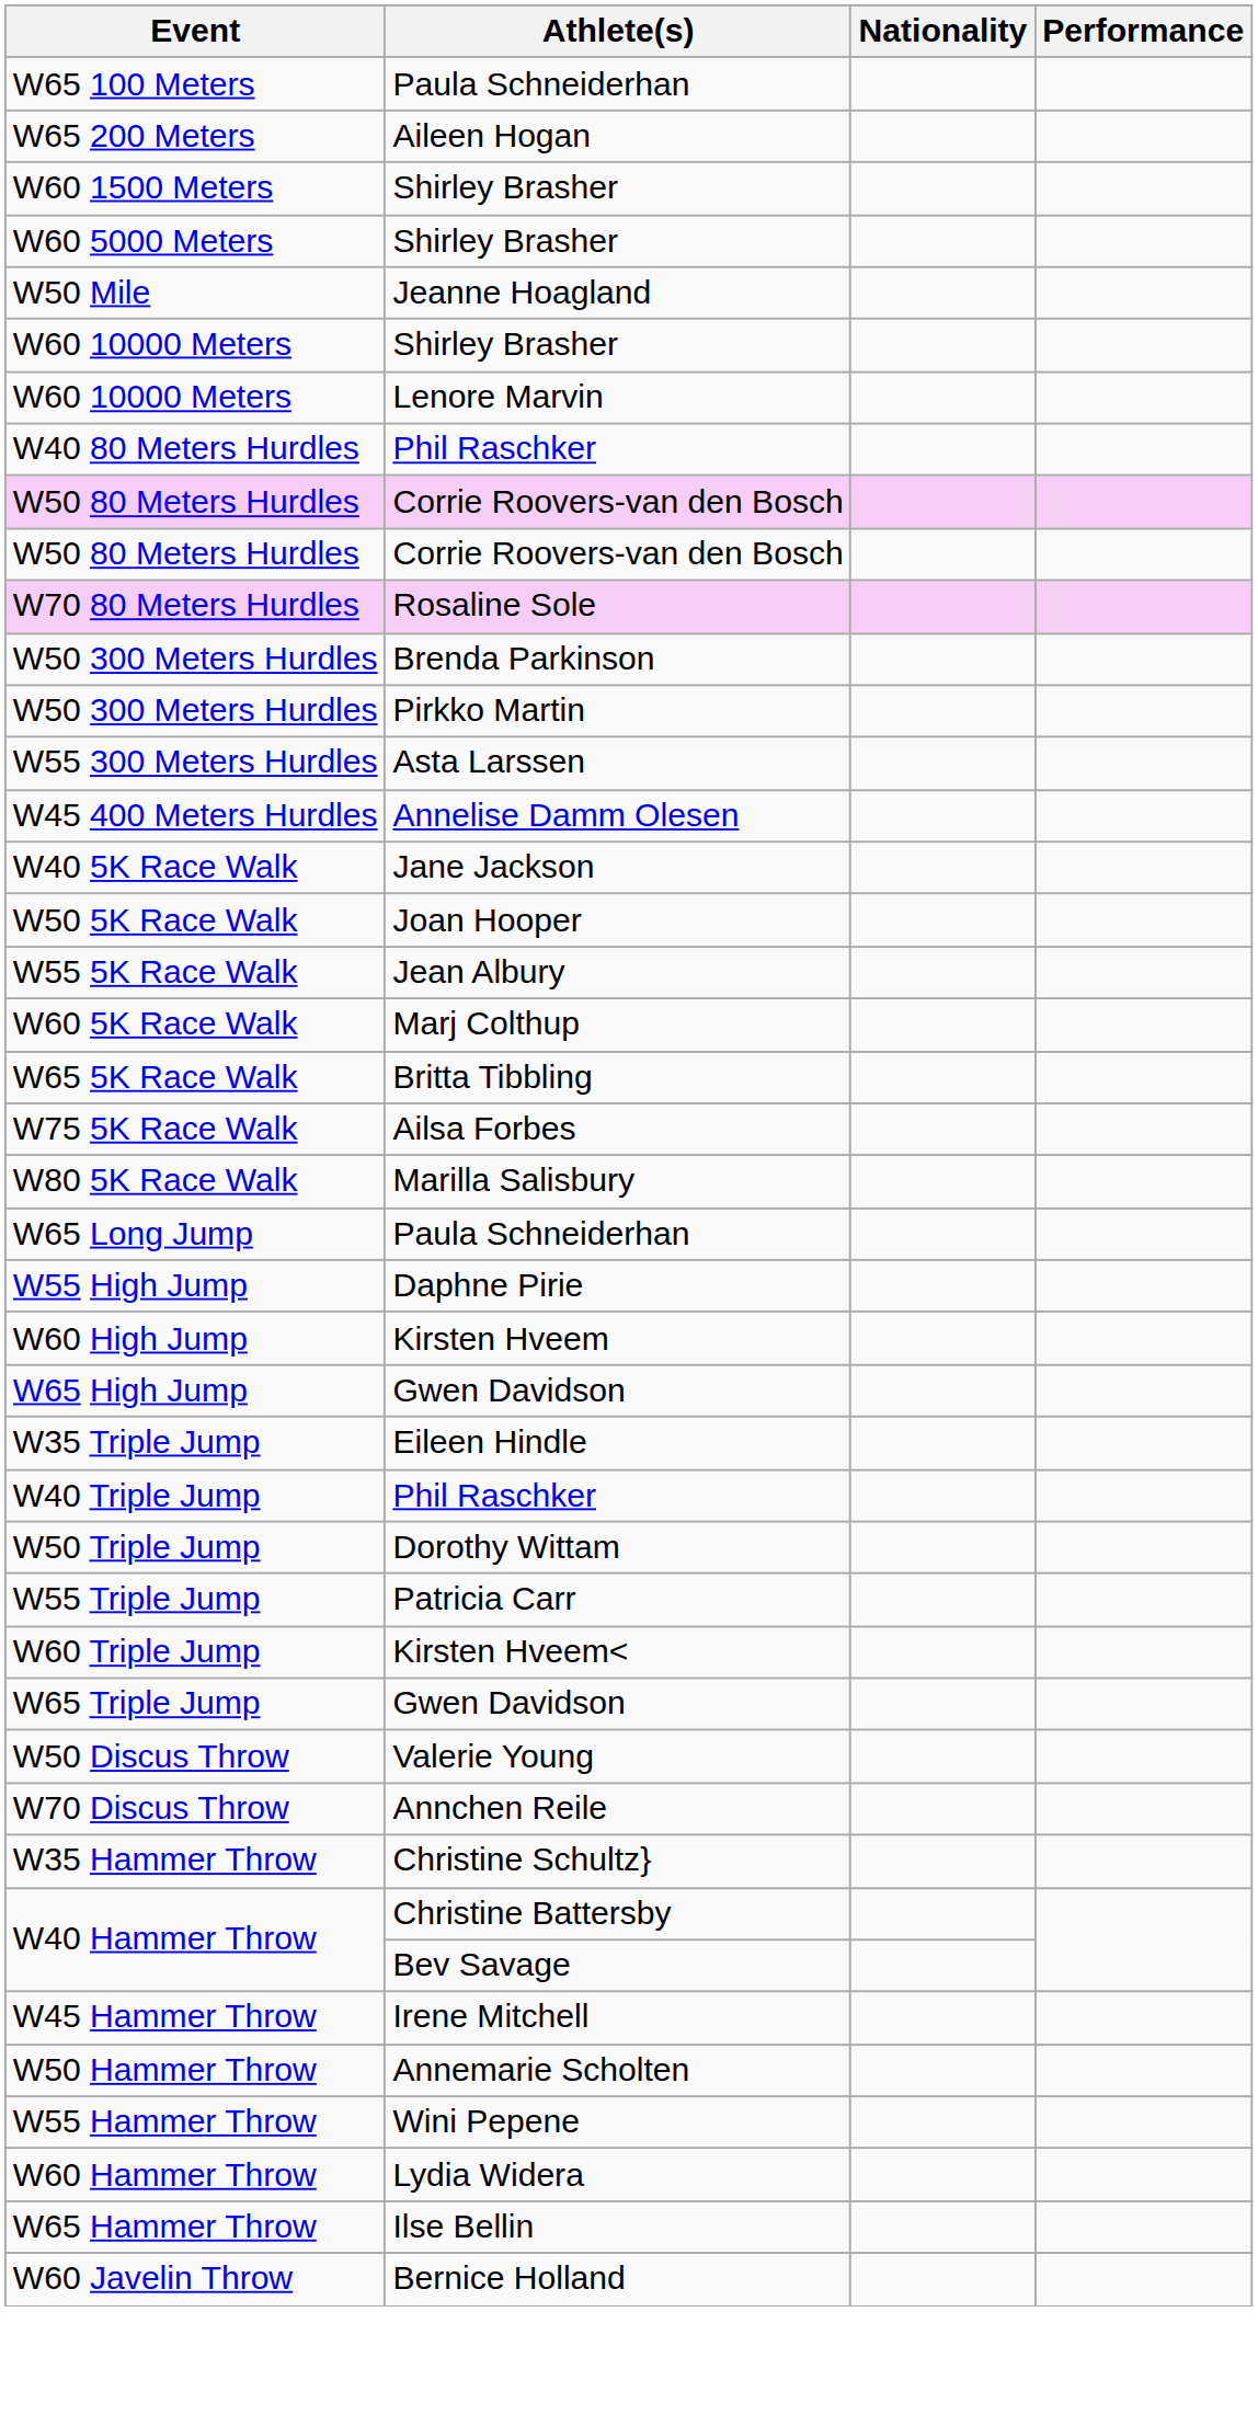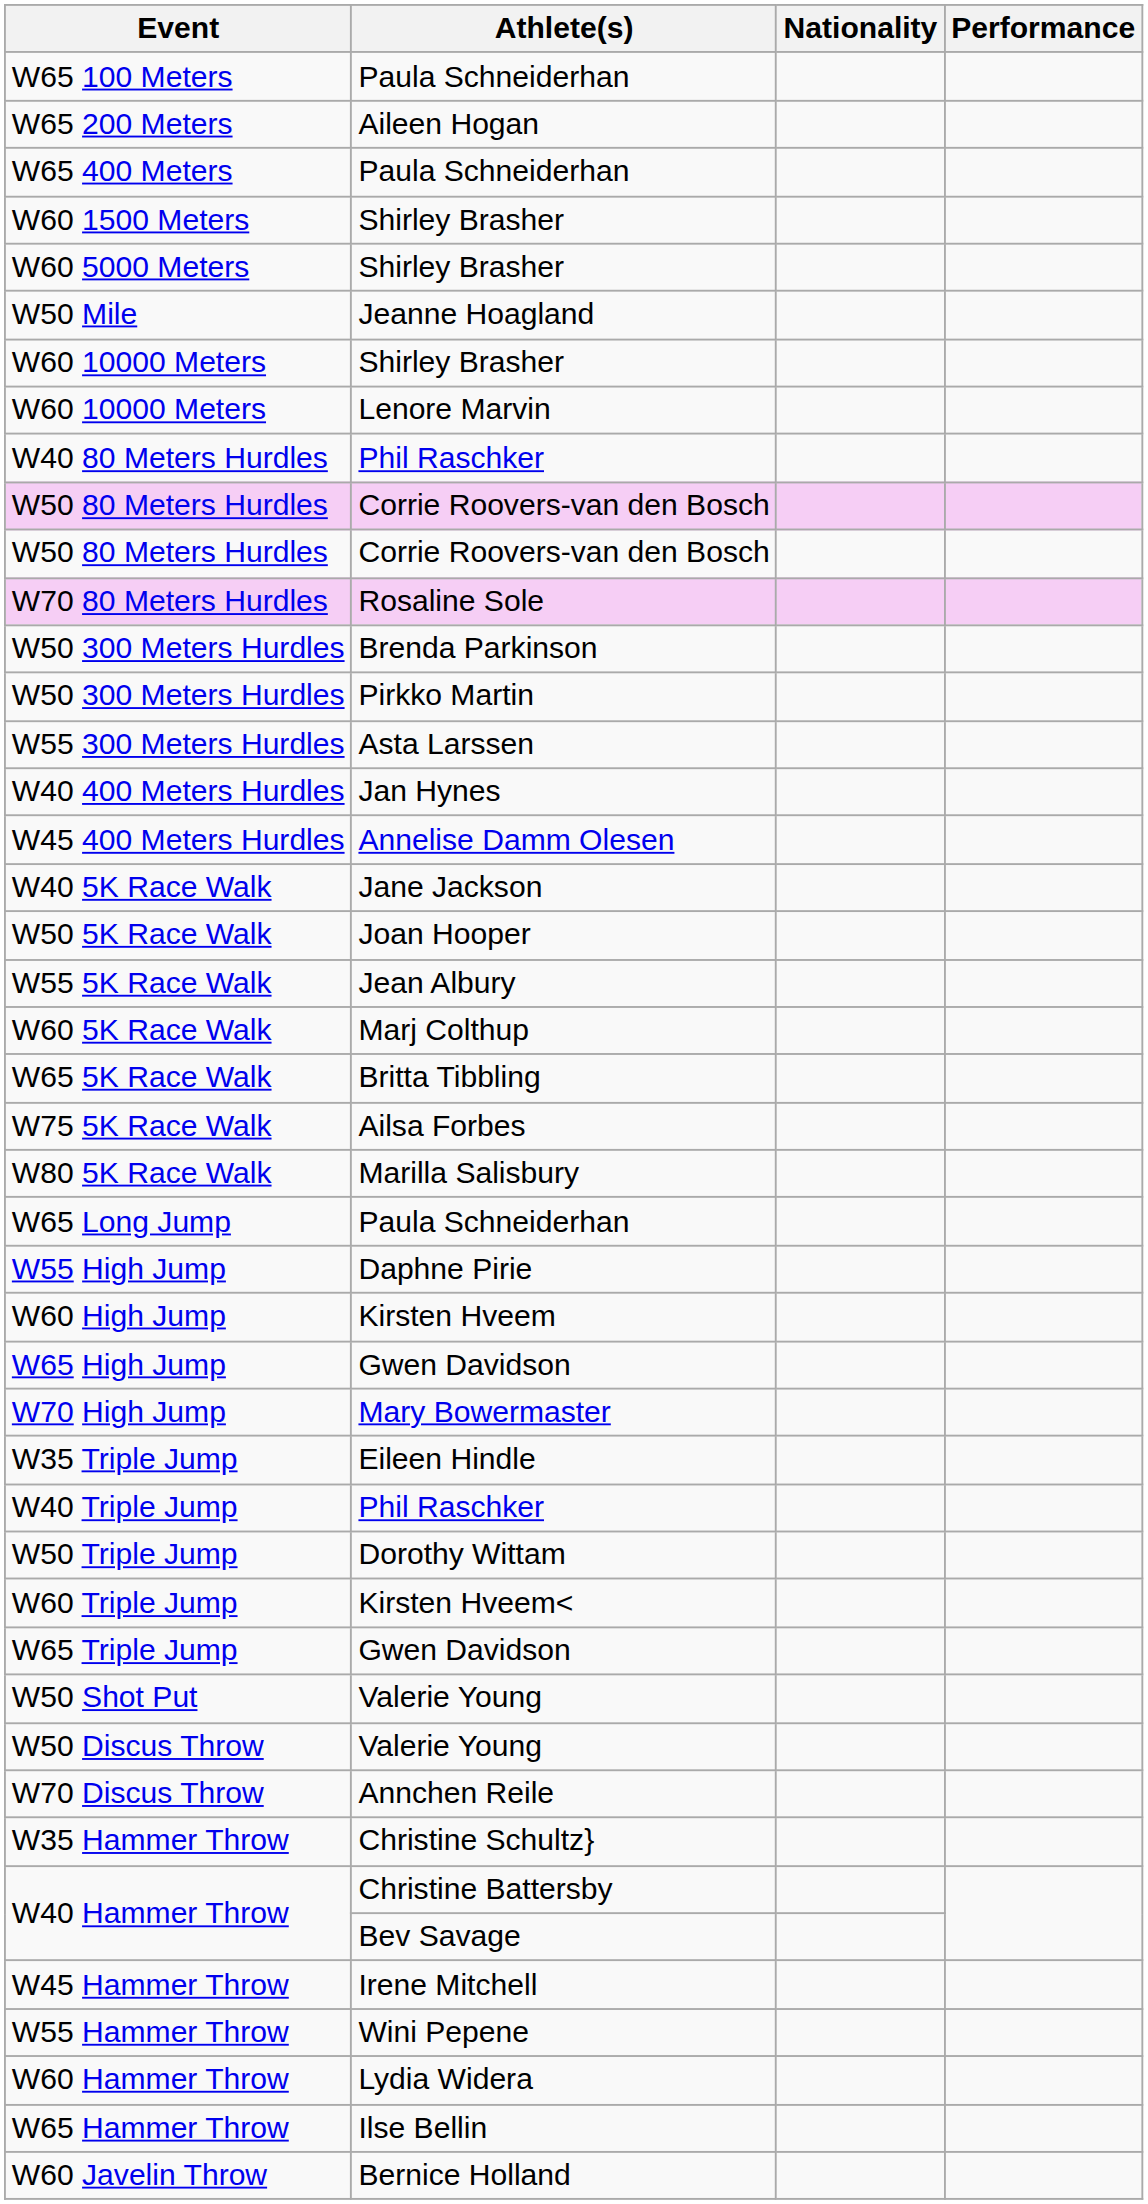 <table class="wikitable">
 <tr>
 <th>Event</th>
 <th>Athlete(s)</th>
 <th>Nationality</th>
 <th>Performance</th>
 </tr>
 <tr>
 <td>W65 <a href='#'>100 Meters</a></td>
 <td>Paula Schneiderhan</td>
 <td></td>
 <td></td>
 </tr>
 <tr>
 <td>W65 <a href='#'>200 Meters</a></td>
 <td>Aileen Hogan</td>
+<td></td>
+<td></td>
+</tr>
+<tr>
+<td>W65 <a href='#'>400 Meters</a></td>
+<td>Paula Schneiderhan</td>
 <td></td>
 <td></td>
 </tr>
 <tr>
 <td>W60 <a href='#'>1500 Meters</a></td>
 <td>Shirley Brasher</td>
 <td></td>
 <td></td>
 </tr>
 <tr>
 <td>W60 <a href='#'>5000 Meters</a></td>
 <td>Shirley Brasher</td>
 <td></td>
 <td></td>
 </tr>
 <tr>
 <td>W50 <a href='#'>Mile</a></td>
 <td>Jeanne Hoagland</td>
 <td></td>
 <td></td>
 </tr>
 <tr>
 <td>W60 <a href='#'>10000 Meters</a></td>
 <td>Shirley Brasher</td>
 <td></td>
 <td></td>
 </tr>
 <tr>
 <td>W60 <a href='#'>10000 Meters</a></td>
 <td>Lenore Marvin</td>
 <td></td>
 <td></td>
 </tr>
 <tr>
 <td>W40 <a href='#'>80 Meters Hurdles</a></td>
 <td><a href='#'>Phil Raschker</a></td>
 <td></td>
 <td></td>
 </tr>
 <tr bgcolor=#f6CEF5>
 <td>W50 <a href='#'>80 Meters Hurdles</a></td>
 <td>Corrie Roovers-van den Bosch</td>
 <td></td>
 <td></td>
 </tr>
 <tr>
 <td>W50 <a href='#'>80 Meters Hurdles</a></td>
 <td>Corrie Roovers-van den Bosch</td>
 <td></td>
 <td></td>
 </tr>
 <tr bgcolor=#f6CEF5>
 <td>W70 <a href='#'>80 Meters Hurdles</a></td>
 <td>Rosaline Sole</td>
 <td></td>
 <td></td>
 </tr>
 <tr>
 <td>W50 <a href='#'>300 Meters Hurdles</a></td>
 <td>Brenda Parkinson</td>
 <td></td>
 <td></td>
 </tr>
 <tr>
 <td>W50 <a href='#'>300 Meters Hurdles</a></td>
 <td>Pirkko Martin</td>
 <td></td>
 <td></td>
 </tr>
 <tr>
 <td>W55 <a href='#'>300 Meters Hurdles</a></td>
 <td>Asta Larssen</td>
 <td></td>
 <td></td>
 </tr>
 <tr>
+<td>W40 <a href='#'>400 Meters Hurdles</a></td>
+<td>Jan Hynes</td>
+<td></td>
+<td></td>
+</tr>
+<tr>
 <td>W45 <a href='#'>400 Meters Hurdles</a></td>
 <td><a href='#'>Annelise Damm Olesen</a></td>
 <td></td>
 <td></td>
 </tr>
 <tr>
 <td>W40 <a href='#'>5K Race Walk</a></td>
 <td>Jane Jackson</td>
 <td></td>
 <td></td>
 </tr>
 <tr>
 <td>W50 <a href='#'>5K Race Walk</a></td>
 <td>Joan Hooper</td>
 <td></td>
 <td></td>
 </tr>
 <tr>
 <td>W55 <a href='#'>5K Race Walk</a></td>
 <td>Jean Albury</td>
 <td></td>
 <td></td>
 </tr>
 <tr>
 <td>W60 <a href='#'>5K Race Walk</a></td>
 <td>Marj Colthup</td>
 <td></td>
 <td></td>
 </tr>
 <tr>
 <td>W65 <a href='#'>5K Race Walk</a></td>
 <td>Britta Tibbling</td>
 <td></td>
 <td></td>
 </tr>
 <tr>
 <td>W75 <a href='#'>5K Race Walk</a></td>
 <td>Ailsa Forbes</td>
 <td></td>
 <td></td>
 </tr>
 <tr>
 <td>W80 <a href='#'>5K Race Walk</a></td>
 <td>Marilla Salisbury</td>
 <td></td>
 <td></td>
 </tr>
 <tr>
 <td>W65 <a href='#'>Long Jump</a></td>
 <td>Paula Schneiderhan</td>
 <td></td>
 <td></td>
 </tr>
 <tr>
 <td><a href='#'>W55</a> <a href='#'>High Jump</a></td>
 <td>Daphne Pirie</td>
 <td></td>
 <td></td>
 </tr>
 <tr>
 <td>W60 <a href='#'>High Jump</a></td>
 <td>Kirsten Hveem</td>
 <td></td>
 <td></td>
 </tr>
 <tr>
 <td><a href='#'>W65</a> <a href='#'>High Jump</a></td>
 <td>Gwen Davidson</td>
 <td></td>
 <td></td>
 </tr>
 <tr>
+<td><a href='#'>W70</a> <a href='#'>High Jump</a></td>
+<td><a href='#'>Mary Bowermaster</a></td>
+<td></td>
+<td></td>
+</tr>
+<tr>
 <td>W35 <a href='#'>Triple Jump</a></td>
 <td>Eileen Hindle</td>
 <td></td>
 <td></td>
 </tr>
 <tr>
 <td>W40 <a href='#'>Triple Jump</a></td>
 <td><a href='#'>Phil Raschker</a></td>
 <td></td>
 <td></td>
 </tr>
 <tr>
 <td>W50 <a href='#'>Triple Jump</a></td>
 <td>Dorothy Wittam</td>
 <td></td>
 <td></td>
 </tr>
 <tr>
-<td>W55 <a href='#'>Triple Jump</a></td>
-<td>Patricia Carr</td>
-<td></td>
-<td></td>
-</tr>
-<tr>
 <td>W60 <a href='#'>Triple Jump</a></td>
 <td>Kirsten Hveem<</td>
 <td></td>
 <td></td>
 </tr>
 <tr>
 <td>W65 <a href='#'>Triple Jump</a></td>
 <td>Gwen Davidson</td>
+<td></td>
+<td></td>
+</tr>
+<tr>
+<td>W50 <a href='#'>Shot Put</a></td>
+<td>Valerie Young</td>
 <td></td>
 <td></td>
 </tr>
 <tr>
 <td>W50 <a href='#'>Discus Throw</a></td>
 <td>Valerie Young</td>
 <td></td>
 <td></td>
 </tr>
 <tr>
 <td>W70 <a href='#'>Discus Throw</a></td>
 <td>Annchen Reile</td>
 <td></td>
 <td></td>
 </tr>
 <tr>
 <td>W35 <a href='#'>Hammer Throw</a></td>
 <td>Christine Schultz}</td>
 <td></td>
 <td></td>
 </tr>
 <tr>
 <td rowspan=2>W40 <a href='#'>Hammer Throw</a></td>
 <td>Christine Battersby</td>
 <td></td>
 <td rowspan=2></td>
 </tr>
 <tr>
 <td>Bev Savage</td>
 <td></td>
 </tr>
 <tr>
 <td>W45 <a href='#'>Hammer Throw</a></td>
 <td>Irene Mitchell</td>
 <td></td>
 <td></td>
 </tr>
 <tr>
-<td>W50 <a href='#'>Hammer Throw</a></td>
-<td>Annemarie Scholten</td>
-<td></td>
-<td></td>
-</tr>
-<tr>
 <td>W55 <a href='#'>Hammer Throw</a></td>
 <td>Wini Pepene</td>
 <td></td>
 <td></td>
 </tr>
 <tr>
 <td>W60 <a href='#'>Hammer Throw</a></td>
 <td>Lydia Widera</td>
 <td></td>
 <td></td>
 </tr>
 <tr>
 <td>W65 <a href='#'>Hammer Throw</a></td>
 <td>Ilse Bellin</td>
 <td></td>
 <td></td>
 </tr>
 <tr>
 <td>W60 <a href='#'>Javelin Throw</a></td>
 <td>Bernice Holland</td>
 <td></td>
 <td></td>
 </tr>
 </table>
